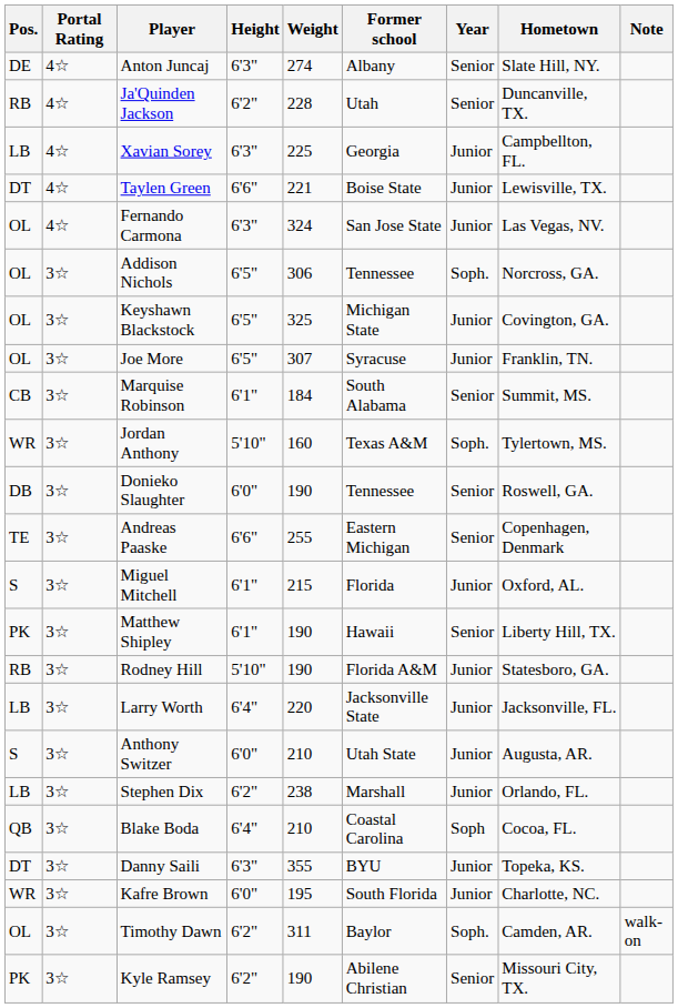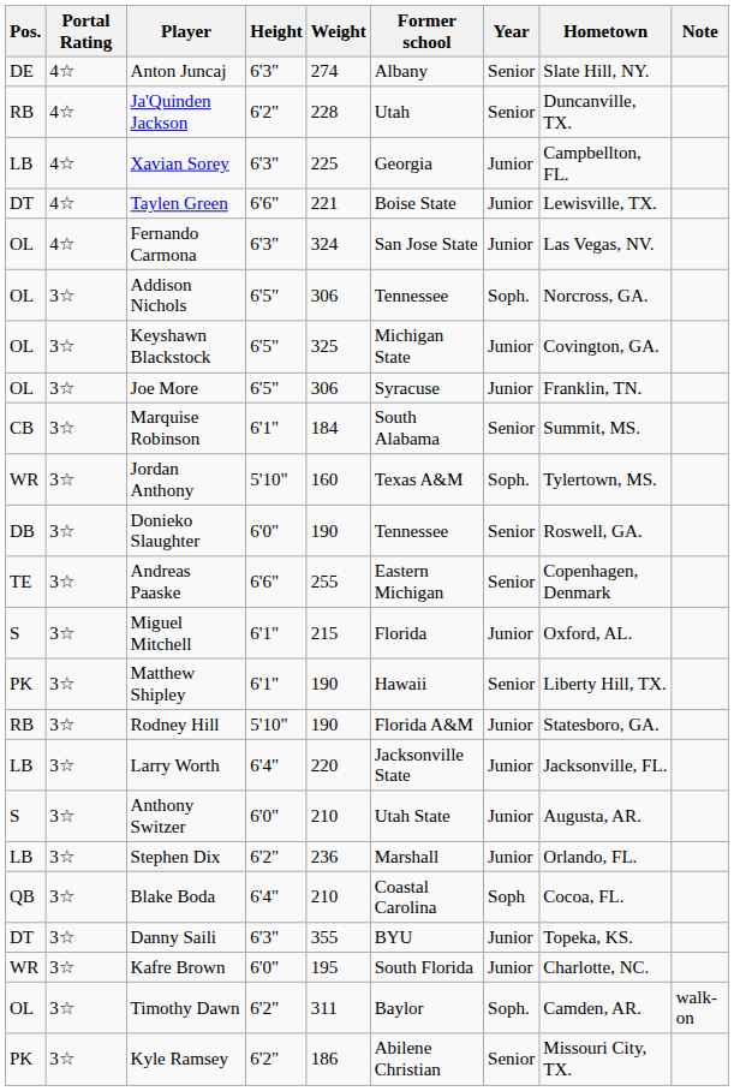 <table class=wikitable style="font-size:95%">
 <tr>
 <th>Pos.</th>
 <th>Portal Rating</th>
 <th>Player</th>
 <th>Height</th>
 <th>Weight</th>
 <th>Former school</th>
 <th>Year</th>
 <th>Hometown</th>
 <th>Note</th>
 </tr>
 <tr>
 <td>DE</td>
 <td>4☆</td>
 <td>Anton Juncaj</td>
 <td>6'3"</td>
 <td>274</td>
 <td>Albany</td>
 <td>Senior</td>
 <td>Slate Hill, NY.</td>
 <td></td>
 </tr>
 <tr>
 <td>RB</td>
 <td>4☆</td>
 <td><a href='#'>Ja'Quinden Jackson</a></td>
 <td>6'2"</td>
 <td>228</td>
 <td>Utah</td>
 <td>Senior</td>
 <td>Duncanville, TX.</td>
 <td></td>
 </tr>
 <tr>
 <td>LB</td>
 <td>4☆</td>
 <td><a href='#'>Xavian Sorey</a></td>
 <td>6'3"</td>
 <td>225</td>
 <td>Georgia</td>
 <td>Junior</td>
 <td>Campbellton, FL.</td>
 <td></td>
 </tr>
 <tr>
 <td>DT</td>
 <td>4☆</td>
 <td><a href='#'>Taylen Green</a></td>
 <td>6'6"</td>
 <td>221</td>
 <td>Boise State</td>
 <td>Junior</td>
 <td>Lewisville, TX.</td>
 <td></td>
 </tr>
 <tr>
 <td>OL</td>
 <td>4☆</td>
 <td>Fernando Carmona</td>
 <td>6'3"</td>
 <td>324</td>
 <td>San Jose State</td>
 <td>Junior</td>
 <td>Las Vegas, NV.</td>
 <td></td>
 </tr>
 <tr>
 <td>OL</td>
 <td>3☆</td>
 <td>Addison Nichols</td>
 <td>6'5"</td>
 <td>306</td>
 <td>Tennessee</td>
 <td>Soph.</td>
 <td>Norcross, GA.</td>
 <td></td>
 </tr>
 <tr>
 <td>OL</td>
 <td>3☆</td>
 <td>Keyshawn Blackstock</td>
 <td>6'5"</td>
 <td>325</td>
 <td>Michigan State</td>
 <td>Junior</td>
 <td>Covington, GA.</td>
 <td></td>
 </tr>
 <tr>
 <td>OL</td>
 <td>3☆</td>
 <td>Joe More</td>
 <td>6'5"</td>
-<td>307</td>
+<td>306</td>
 <td>Syracuse</td>
 <td>Junior</td>
 <td>Franklin, TN.</td>
 <td></td>
 </tr>
 <tr>
 <td>CB</td>
 <td>3☆</td>
 <td>Marquise Robinson</td>
 <td>6'1"</td>
 <td>184</td>
 <td>South Alabama</td>
 <td>Senior</td>
 <td>Summit, MS.</td>
 <td></td>
 </tr>
 <tr>
 <td>WR</td>
 <td>3☆</td>
 <td>Jordan Anthony</td>
 <td>5'10"</td>
 <td>160</td>
 <td>Texas A&M</td>
 <td>Soph.</td>
 <td>Tylertown, MS.</td>
 <td></td>
 </tr>
 <tr>
 <td>DB</td>
 <td>3☆</td>
 <td>Donieko Slaughter</td>
 <td>6'0"</td>
 <td>190</td>
 <td>Tennessee</td>
 <td>Senior</td>
 <td>Roswell, GA.</td>
 <td></td>
 </tr>
 <tr>
 <td>TE</td>
 <td>3☆</td>
 <td>Andreas Paaske</td>
 <td>6'6"</td>
 <td>255</td>
 <td>Eastern Michigan</td>
 <td>Senior</td>
 <td>Copenhagen, Denmark</td>
 <td></td>
 </tr>
 <tr>
 <td>S</td>
 <td>3☆</td>
 <td>Miguel Mitchell</td>
 <td>6'1"</td>
 <td>215</td>
 <td>Florida</td>
 <td>Junior</td>
 <td>Oxford, AL.</td>
 <td></td>
 </tr>
 <tr>
 <td>PK</td>
 <td>3☆</td>
 <td>Matthew Shipley</td>
 <td>6'1"</td>
 <td>190</td>
 <td>Hawaii</td>
 <td>Senior</td>
 <td>Liberty Hill, TX.</td>
 <td></td>
 </tr>
 <tr>
 <td>RB</td>
 <td>3☆</td>
 <td>Rodney Hill</td>
 <td>5'10"</td>
 <td>190</td>
 <td>Florida A&M</td>
 <td>Junior</td>
 <td>Statesboro, GA.</td>
 <td></td>
 </tr>
 <tr>
 <td>LB</td>
 <td>3☆</td>
 <td>Larry Worth</td>
 <td>6'4"</td>
 <td>220</td>
 <td>Jacksonville State</td>
 <td>Junior</td>
 <td>Jacksonville, FL.</td>
 <td></td>
 </tr>
 <tr>
 <td>S</td>
 <td>3☆</td>
 <td>Anthony Switzer</td>
 <td>6'0"</td>
 <td>210</td>
 <td>Utah State</td>
 <td>Junior</td>
 <td>Augusta, AR.</td>
 <td></td>
 </tr>
 <tr>
 <td>LB</td>
 <td>3☆</td>
 <td>Stephen Dix</td>
 <td>6'2"</td>
-<td>238</td>
+<td>236</td>
 <td>Marshall</td>
 <td>Junior</td>
 <td>Orlando, FL.</td>
 <td></td>
 </tr>
 <tr>
 <td>QB</td>
 <td>3☆</td>
 <td>Blake Boda</td>
 <td>6'4"</td>
 <td>210</td>
 <td>Coastal Carolina</td>
 <td>Soph</td>
 <td>Cocoa, FL.</td>
 <td></td>
 </tr>
 <tr>
 <td>DT</td>
 <td>3☆</td>
 <td>Danny Saili</td>
 <td>6'3"</td>
 <td>355</td>
 <td>BYU</td>
 <td>Junior</td>
 <td>Topeka, KS.</td>
 <td></td>
 </tr>
 <tr>
 <td>WR</td>
 <td>3☆</td>
 <td>Kafre Brown</td>
 <td>6'0"</td>
 <td>195</td>
 <td>South Florida</td>
 <td>Junior</td>
 <td>Charlotte, NC.</td>
 <td></td>
 </tr>
 <tr>
 <td>OL</td>
 <td>3☆</td>
 <td>Timothy Dawn</td>
 <td>6'2"</td>
 <td>311</td>
 <td>Baylor</td>
 <td>Soph.</td>
 <td>Camden, AR.</td>
 <td>walk-on</td>
 </tr>
 <tr>
 <td>PK</td>
 <td>3☆</td>
 <td>Kyle Ramsey</td>
 <td>6'2"</td>
-<td>190</td>
+<td>186</td>
 <td>Abilene Christian</td>
 <td>Senior</td>
 <td>Missouri City, TX.</td>
 <td></td>
 </tr>
 </table>
